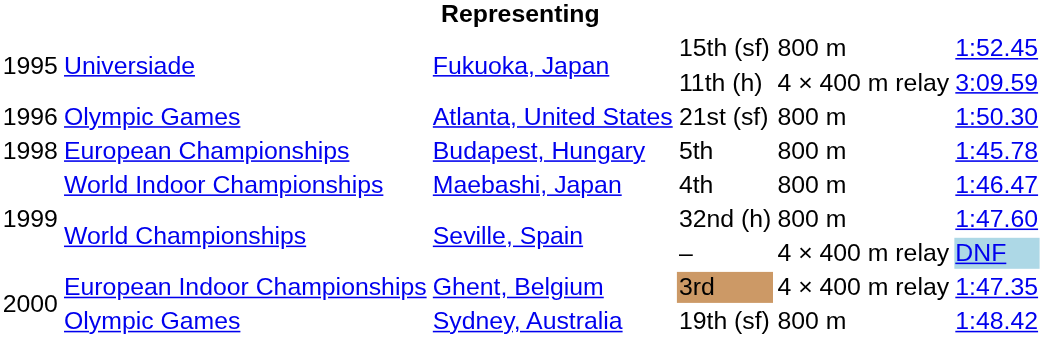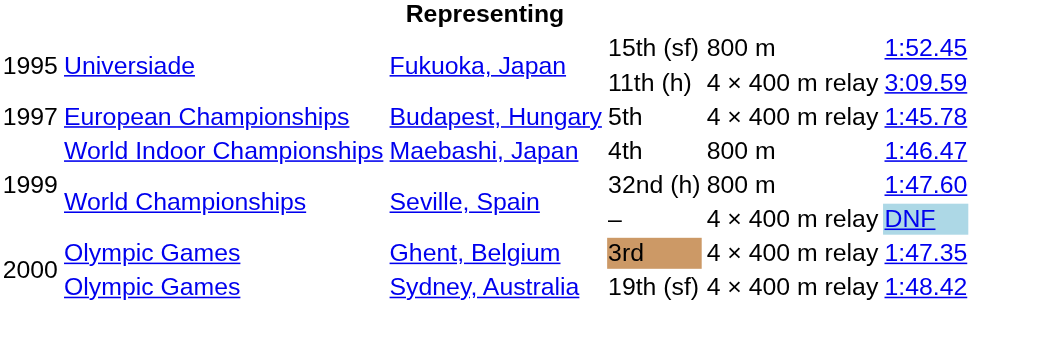 <table>
 <tr>
 <th colspan="6">Representing </th>
 </tr>
 <tr>
 <td rowspan=2>1995</td>
 <td rowspan=2><a href='#'>Universiade</a></td>
 <td rowspan=2><a href='#'>Fukuoka, Japan</a></td>
 <td>15th (sf)</td>
 <td>800 m</td>
 <td><a href='#'>1:52.45</a></td>
 </tr>
 <tr>
 <td>11th (h)</td>
 <td>4 × 400 m relay</td>
 <td><a href='#'>3:09.59</a></td>
 </tr>
 <tr>
-<td>1996</td>
-<td><a href='#'>Olympic Games</a></td>
-<td><a href='#'>Atlanta, United States</a></td>
-<td>21st (sf)</td>
-<td>800 m</td>
-<td><a href='#'>1:50.30</a></td>
-</tr>
-<tr>
-<td>1998</td>
+<td>1997</td>
 <td><a href='#'>European Championships</a></td>
 <td><a href='#'>Budapest, Hungary</a></td>
 <td>5th</td>
-<td>800 m</td>
+<td>4 × 400 m relay</td>
 <td><a href='#'>1:45.78</a></td>
 </tr>
 <tr>
 <td rowspan=3>1999</td>
 <td><a href='#'>World Indoor Championships</a></td>
 <td><a href='#'>Maebashi, Japan</a></td>
 <td>4th</td>
 <td>800 m</td>
 <td><a href='#'>1:46.47</a></td>
 </tr>
 <tr>
 <td rowspan=2><a href='#'>World Championships</a></td>
 <td rowspan=2><a href='#'>Seville, Spain</a></td>
 <td>32nd (h)</td>
 <td>800 m</td>
 <td><a href='#'>1:47.60</a></td>
 </tr>
 <tr>
 <td>–</td>
 <td>4 × 400 m relay</td>
 <td style="background: lightblue;"><a href='#'>DNF</a></td>
 </tr>
 <tr>
 <td rowspan=2>2000</td>
-<td><a href='#'>European Indoor Championships</a></td>
+<td><a href='#'>Olympic Games</a></td>
 <td><a href='#'>Ghent, Belgium</a></td>
 <td bgcolor=cc9966>3rd</td>
 <td>4 × 400 m relay</td>
 <td><a href='#'>1:47.35</a></td>
 </tr>
 <tr>
 <td><a href='#'>Olympic Games</a></td>
 <td><a href='#'>Sydney, Australia</a></td>
 <td>19th (sf)</td>
-<td>800 m</td>
+<td>4 × 400 m relay</td>
 <td><a href='#'>1:48.42</a></td>
 </tr>
 </table>
